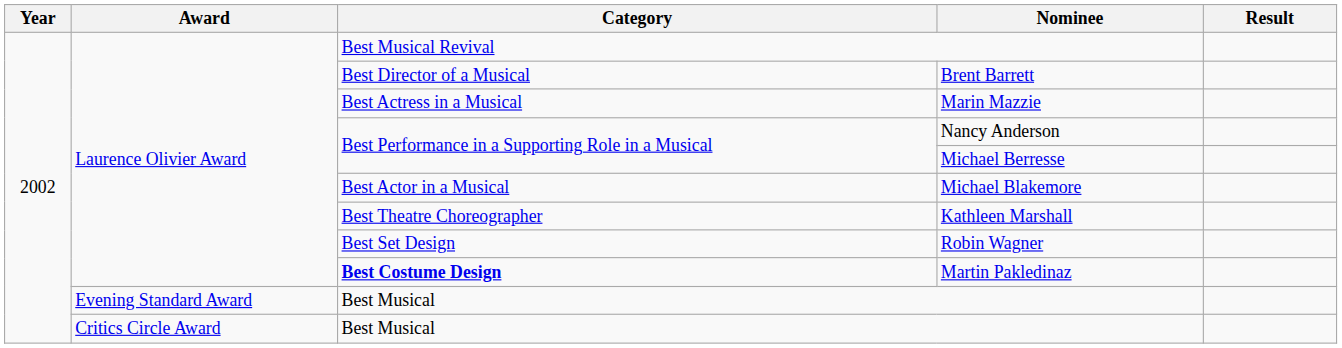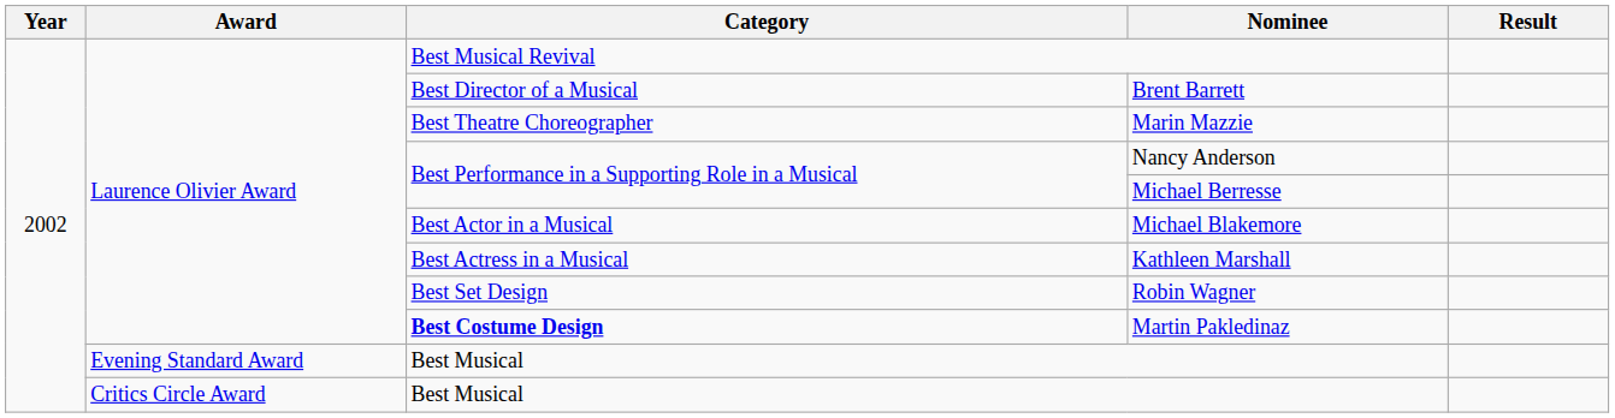 <table class="wikitable" width="95%">
 <tr>
 <th width="5%">Year</th>
 <th width="20%">Award</th>
 <th width="45%">Category</th>
 <th width="20%">Nominee</th>
 <th width="10%">Result</th>
 </tr>
 <tr>
 <td rowspan="11" align="center">2002</td>
 <td rowspan="9"><a href='#'>Laurence Olivier Award</a></td>
 <td colspan="2"><a href='#'>Best Musical Revival</a></td>
 <td></td>
 </tr>
 <tr>
 <td><a href='#'>Best Director of a Musical</a></td>
 <td><a href='#'>Brent Barrett</a></td>
 <td></td>
 </tr>
 <tr>
-<td><a href='#'>Best Actress in a Musical</a></td>
+<td><a href='#'>Best Theatre Choreographer</a></td>
 <td><a href='#'>Marin Mazzie</a></td>
 <td></td>
 </tr>
 <tr>
 <td rowspan="2"><a href='#'>Best Performance in a Supporting Role in a Musical</a></td>
 <td>Nancy Anderson</td>
 <td></td>
 </tr>
 <tr>
 <td><a href='#'>Michael Berresse</a></td>
 <td></td>
 </tr>
 <tr>
 <td><a href='#'>Best Actor in a Musical</a></td>
 <td><a href='#'>Michael Blakemore</a></td>
 <td></td>
 </tr>
 <tr>
-<td><a href='#'>Best Theatre Choreographer</a></td>
+<td><a href='#'>Best Actress in a Musical</a></td>
 <td><a href='#'>Kathleen Marshall</a></td>
 <td></td>
 </tr>
 <tr>
 <td><a href='#'>Best Set Design</a></td>
 <td><a href='#'>Robin Wagner</a></td>
 <td></td>
 </tr>
 <tr>
 <td><strong><a href='#'>Best Costume Design</a></strong></td>
 <td><a href='#'>Martin Pakledinaz</a></td>
 <td></td>
 </tr>
 <tr>
 <td><a href='#'>Evening Standard Award</a></td>
 <td colspan="2">Best Musical</td>
 <td></td>
 </tr>
 <tr>
 <td><a href='#'>Critics Circle Award</a></td>
 <td colspan="2">Best Musical</td>
 <td></td>
 </tr>
 </table>
